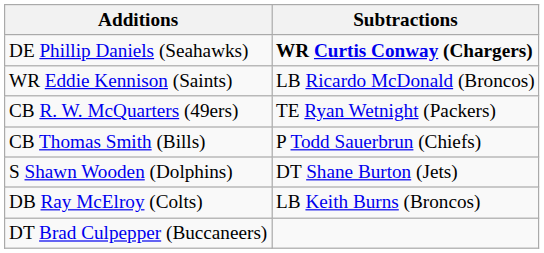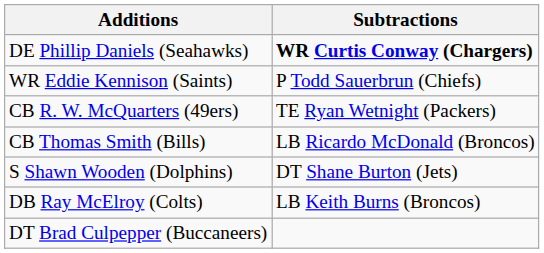 <table class="wikitable">
 <tr>
 <th>Additions</th>
 <th>Subtractions</th>
 </tr>
 <tr>
 <td>DE <a href='#'>Phillip Daniels</a> (Seahawks)</td>
 <td><strong>WR <a href='#'>Curtis Conway</a> (Chargers)</strong></td>
 </tr>
 <tr>
 <td>WR <a href='#'>Eddie Kennison</a> (Saints)</td>
-<td>LB <a href='#'>Ricardo McDonald</a> (Broncos)</td>
+<td>P <a href='#'>Todd Sauerbrun</a> (Chiefs)</td>
 </tr>
 <tr>
 <td>CB <a href='#'>R. W. McQuarters</a> (49ers)</td>
 <td>TE <a href='#'>Ryan Wetnight</a> (Packers)</td>
 </tr>
 <tr>
 <td>CB <a href='#'>Thomas Smith</a> (Bills)</td>
-<td>P <a href='#'>Todd Sauerbrun</a> (Chiefs)</td>
+<td>LB <a href='#'>Ricardo McDonald</a> (Broncos)</td>
 </tr>
 <tr>
 <td>S <a href='#'>Shawn Wooden</a> (Dolphins)</td>
 <td>DT <a href='#'>Shane Burton</a> (Jets)</td>
 </tr>
 <tr>
 <td>DB <a href='#'>Ray McElroy</a> (Colts)</td>
 <td>LB <a href='#'>Keith Burns</a> (Broncos)</td>
 </tr>
 <tr>
 <td>DT <a href='#'>Brad Culpepper</a> (Buccaneers)</td>
 <td></td>
 </tr>
 </table>
